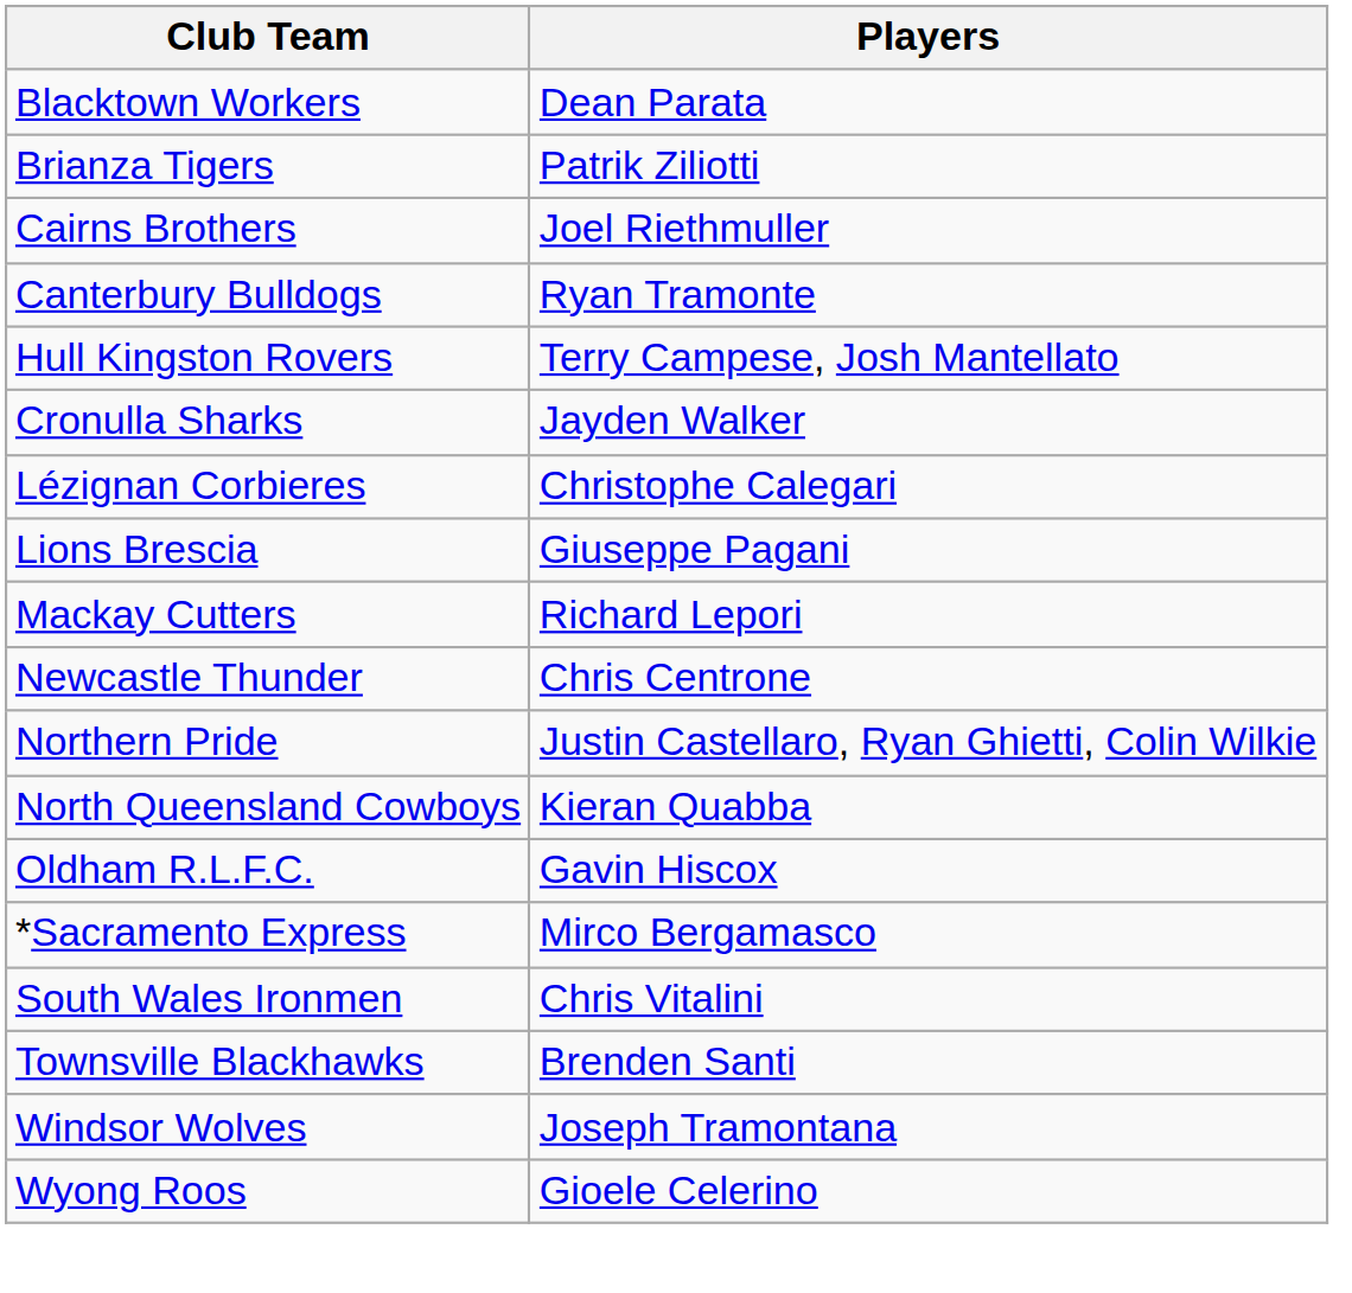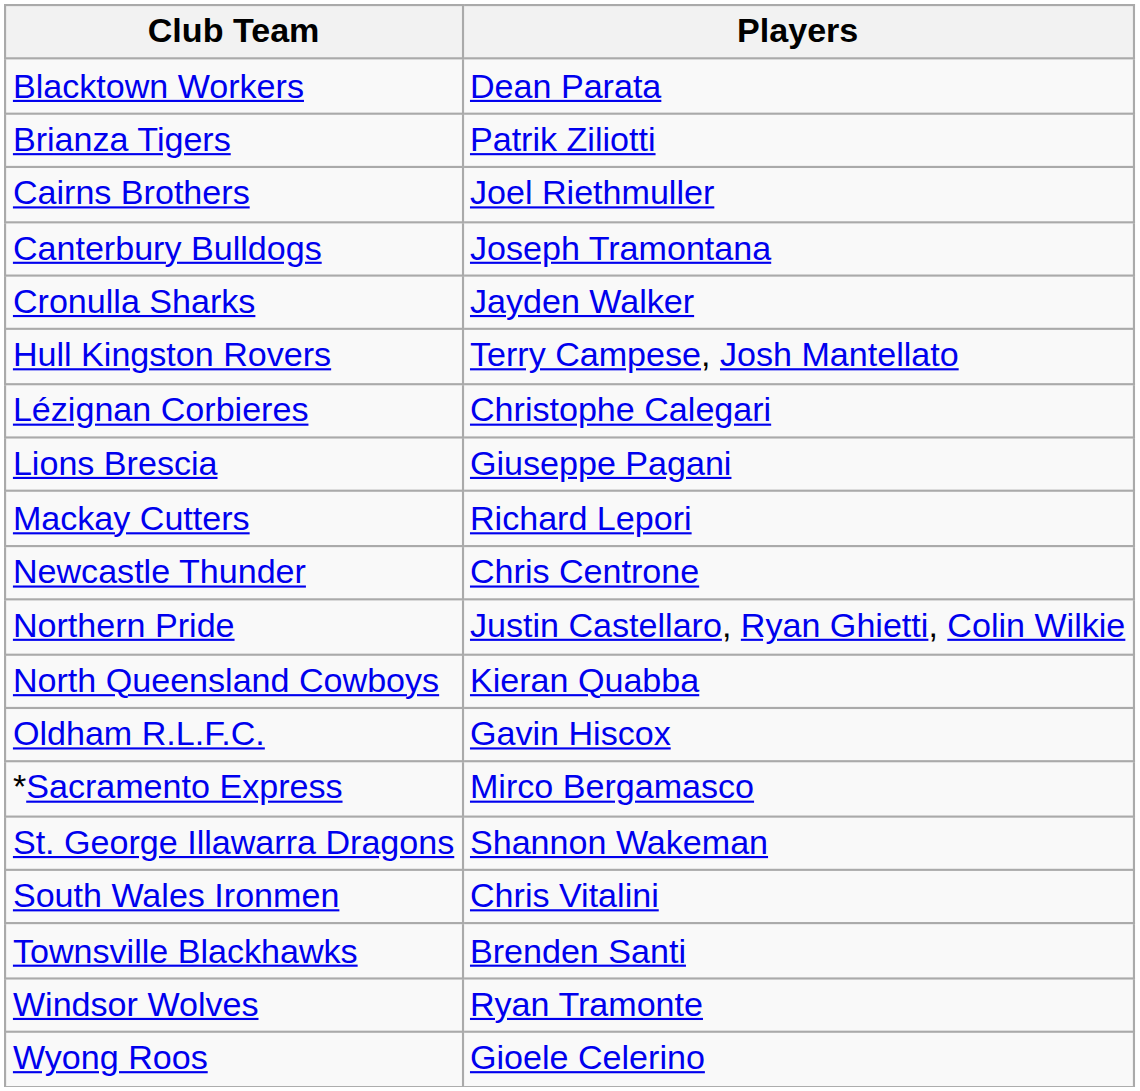 <table class="wikitable">
 <tr>
 <th>Club Team</th>
 <th>Players</th>
 </tr>
 <tr>
 <td> <a href='#'>Blacktown Workers</a></td>
 <td> <a href='#'>Dean Parata</a></td>
 </tr>
 <tr>
 <td> <a href='#'>Brianza Tigers</a></td>
 <td> <a href='#'>Patrik Ziliotti</a></td>
 </tr>
 <tr>
 <td> <a href='#'>Cairns Brothers</a></td>
 <td> <a href='#'>Joel Riethmuller</a></td>
 </tr>
 <tr>
 <td> <a href='#'>Canterbury Bulldogs</a></td>
-<td> <a href='#'>Ryan Tramonte</a></td>
+<td> <a href='#'>Joseph Tramontana</a></td>
+</tr>
+<tr>
+<td> <a href='#'>Cronulla Sharks</a></td>
+<td> <a href='#'>Jayden Walker</a></td>
 </tr>
 <tr>
 <td> <a href='#'>Hull Kingston Rovers</a></td>
 <td> <a href='#'>Terry Campese</a>, <a href='#'>Josh Mantellato</a></td>
-</tr>
-<tr>
-<td> <a href='#'>Cronulla Sharks</a></td>
-<td> <a href='#'>Jayden Walker</a></td>
 </tr>
 <tr>
 <td> <a href='#'>Lézignan Corbieres</a></td>
 <td> <a href='#'>Christophe Calegari</a></td>
 </tr>
 <tr>
 <td> <a href='#'>Lions Brescia</a></td>
 <td> <a href='#'>Giuseppe Pagani</a></td>
 </tr>
 <tr>
 <td> <a href='#'>Mackay Cutters</a></td>
 <td> <a href='#'>Richard Lepori</a></td>
 </tr>
 <tr>
 <td> <a href='#'>Newcastle Thunder</a></td>
 <td> <a href='#'>Chris Centrone</a></td>
 </tr>
 <tr>
 <td> <a href='#'>Northern Pride</a></td>
 <td> <a href='#'>Justin Castellaro</a>, <a href='#'>Ryan Ghietti</a>, <a href='#'>Colin Wilkie</a></td>
 </tr>
 <tr>
 <td> <a href='#'>North Queensland Cowboys</a></td>
 <td> <a href='#'>Kieran Quabba</a></td>
 </tr>
 <tr>
 <td> <a href='#'>Oldham R.L.F.C.</a></td>
 <td> <a href='#'>Gavin Hiscox</a></td>
 </tr>
 <tr>
 <td> *<a href='#'>Sacramento Express</a></td>
 <td> <a href='#'>Mirco Bergamasco</a></td>
 </tr>
 <tr>
+<td> <a href='#'>St. George Illawarra Dragons</a></td>
+<td> <a href='#'>Shannon Wakeman</a></td>
+</tr>
+<tr>
 <td> <a href='#'>South Wales Ironmen</a></td>
 <td> <a href='#'>Chris Vitalini</a></td>
 </tr>
 <tr>
 <td> <a href='#'>Townsville Blackhawks</a></td>
 <td> <a href='#'>Brenden Santi</a></td>
 </tr>
 <tr>
 <td> <a href='#'>Windsor Wolves</a></td>
-<td> <a href='#'>Joseph Tramontana</a></td>
+<td> <a href='#'>Ryan Tramonte</a></td>
 </tr>
 <tr>
 <td> <a href='#'>Wyong Roos</a></td>
 <td> <a href='#'>Gioele Celerino</a></td>
 </tr>
 </table>
